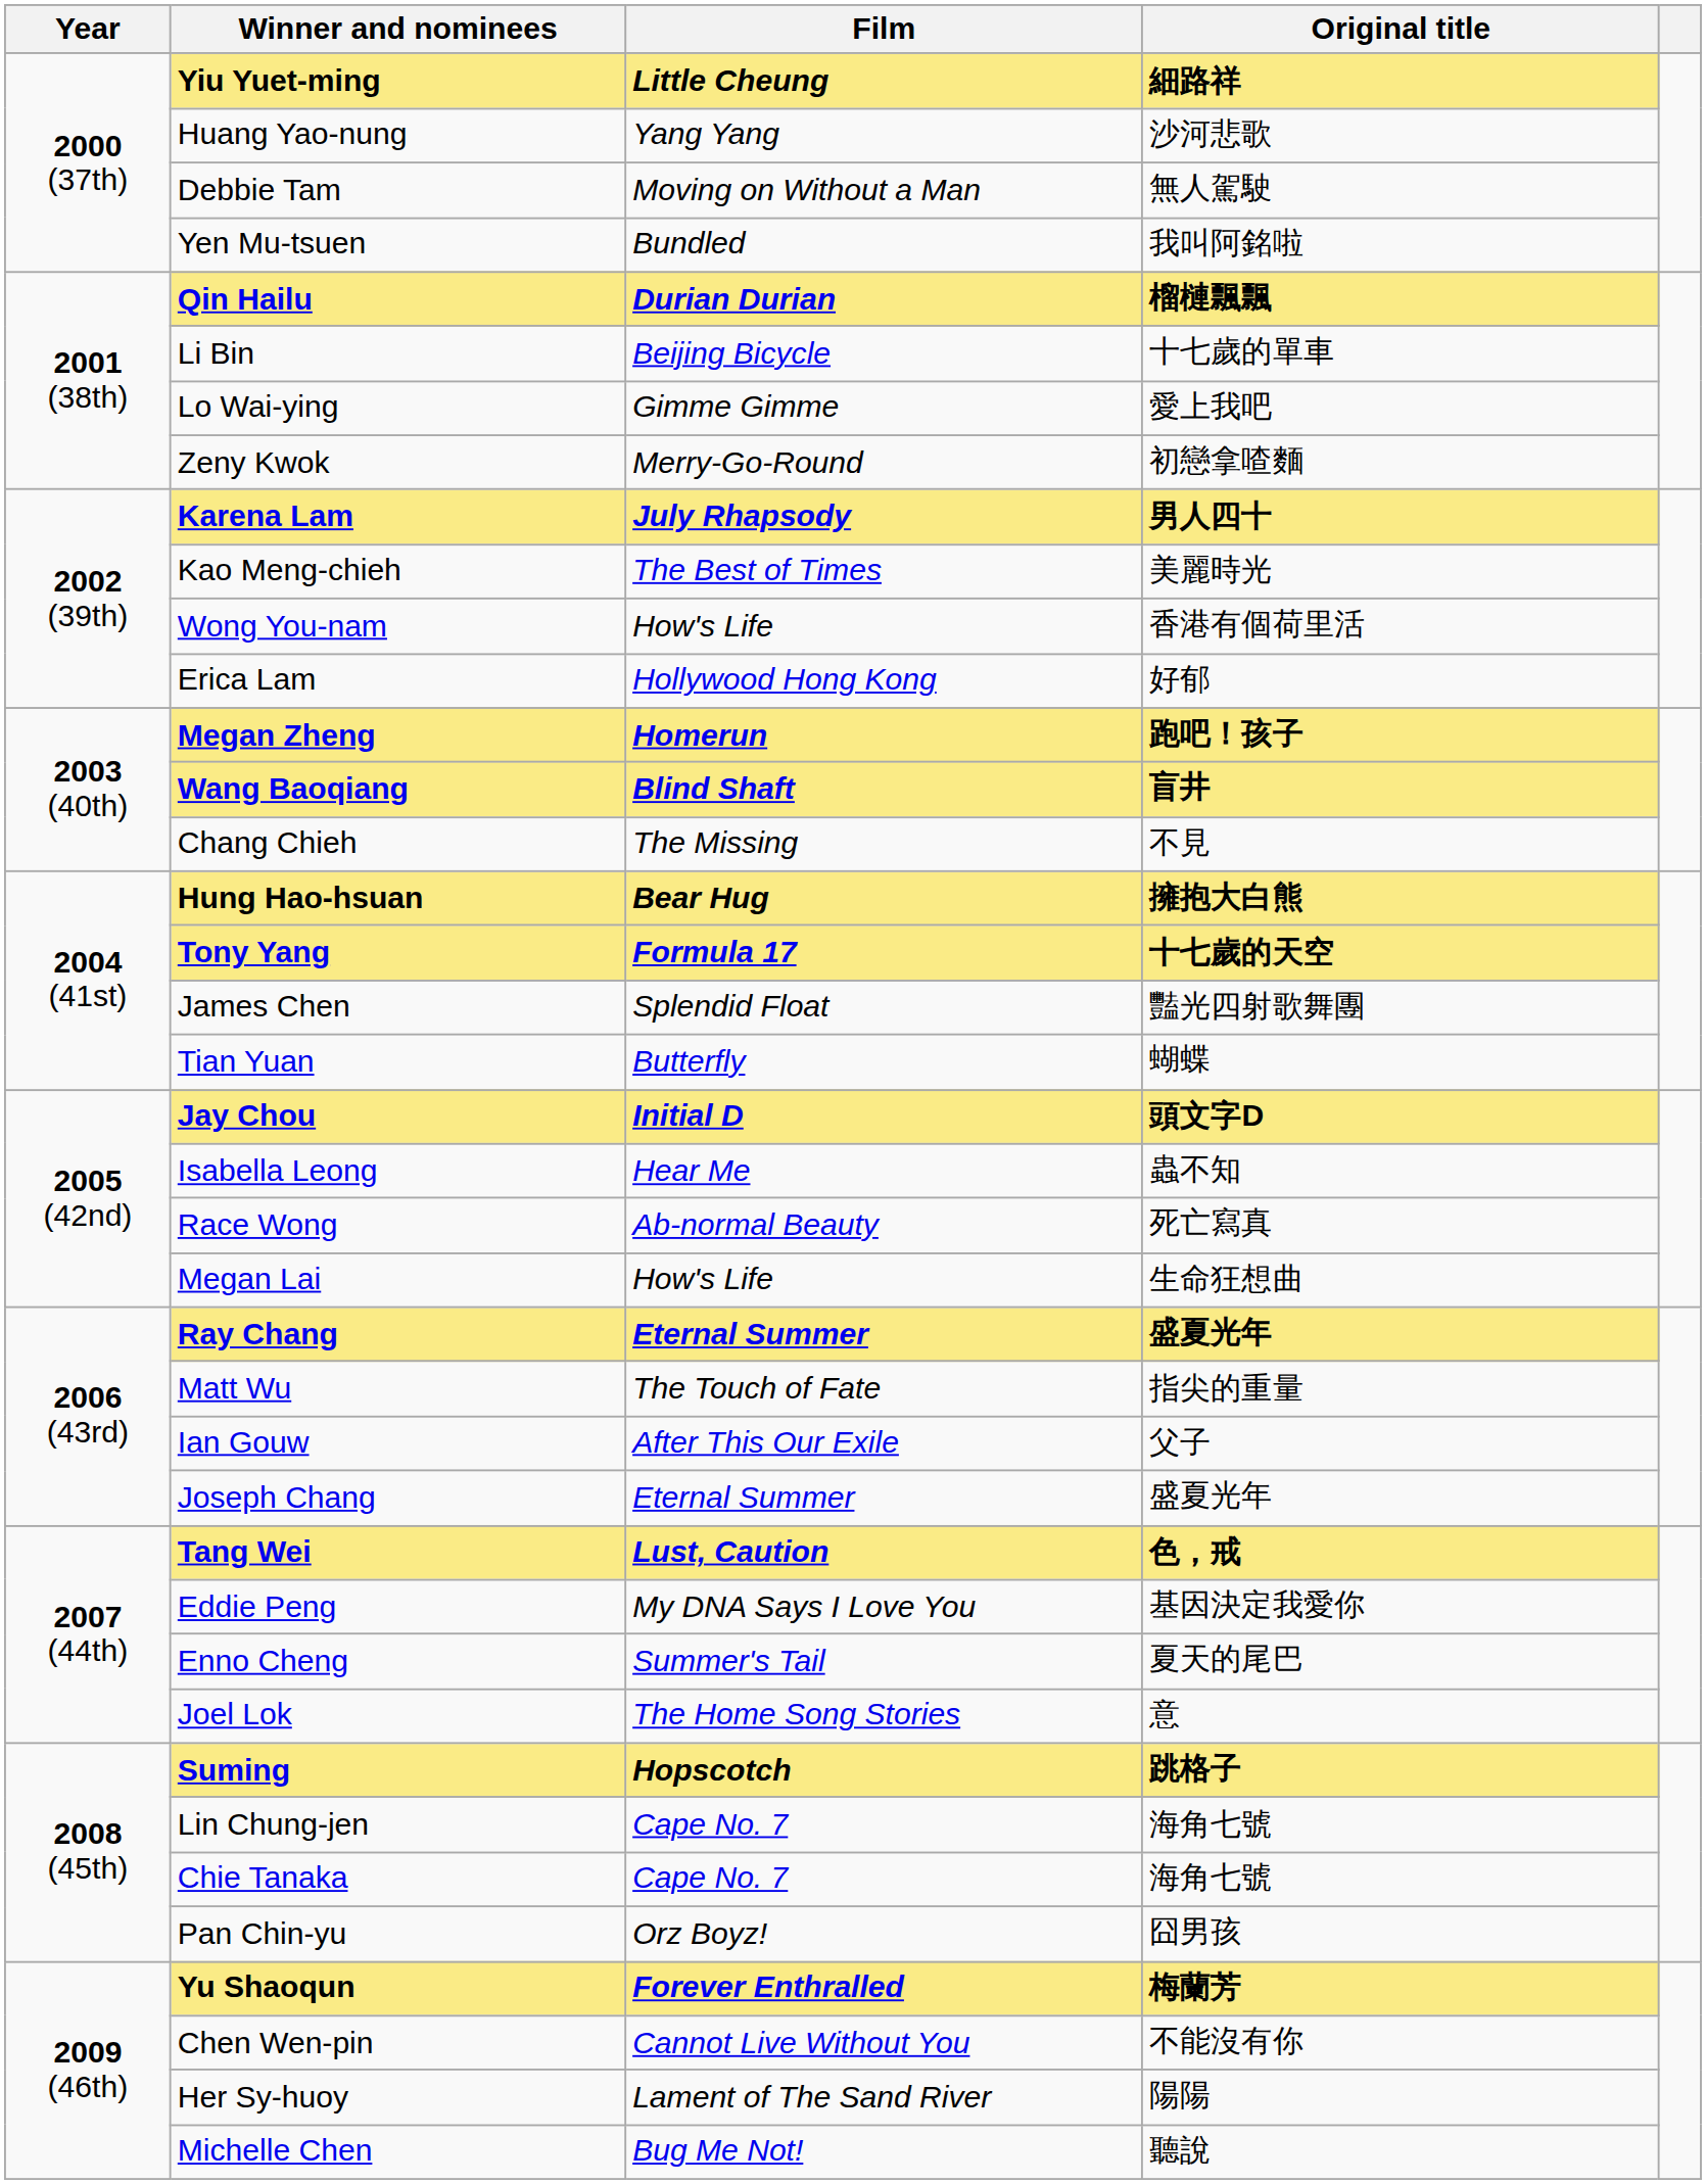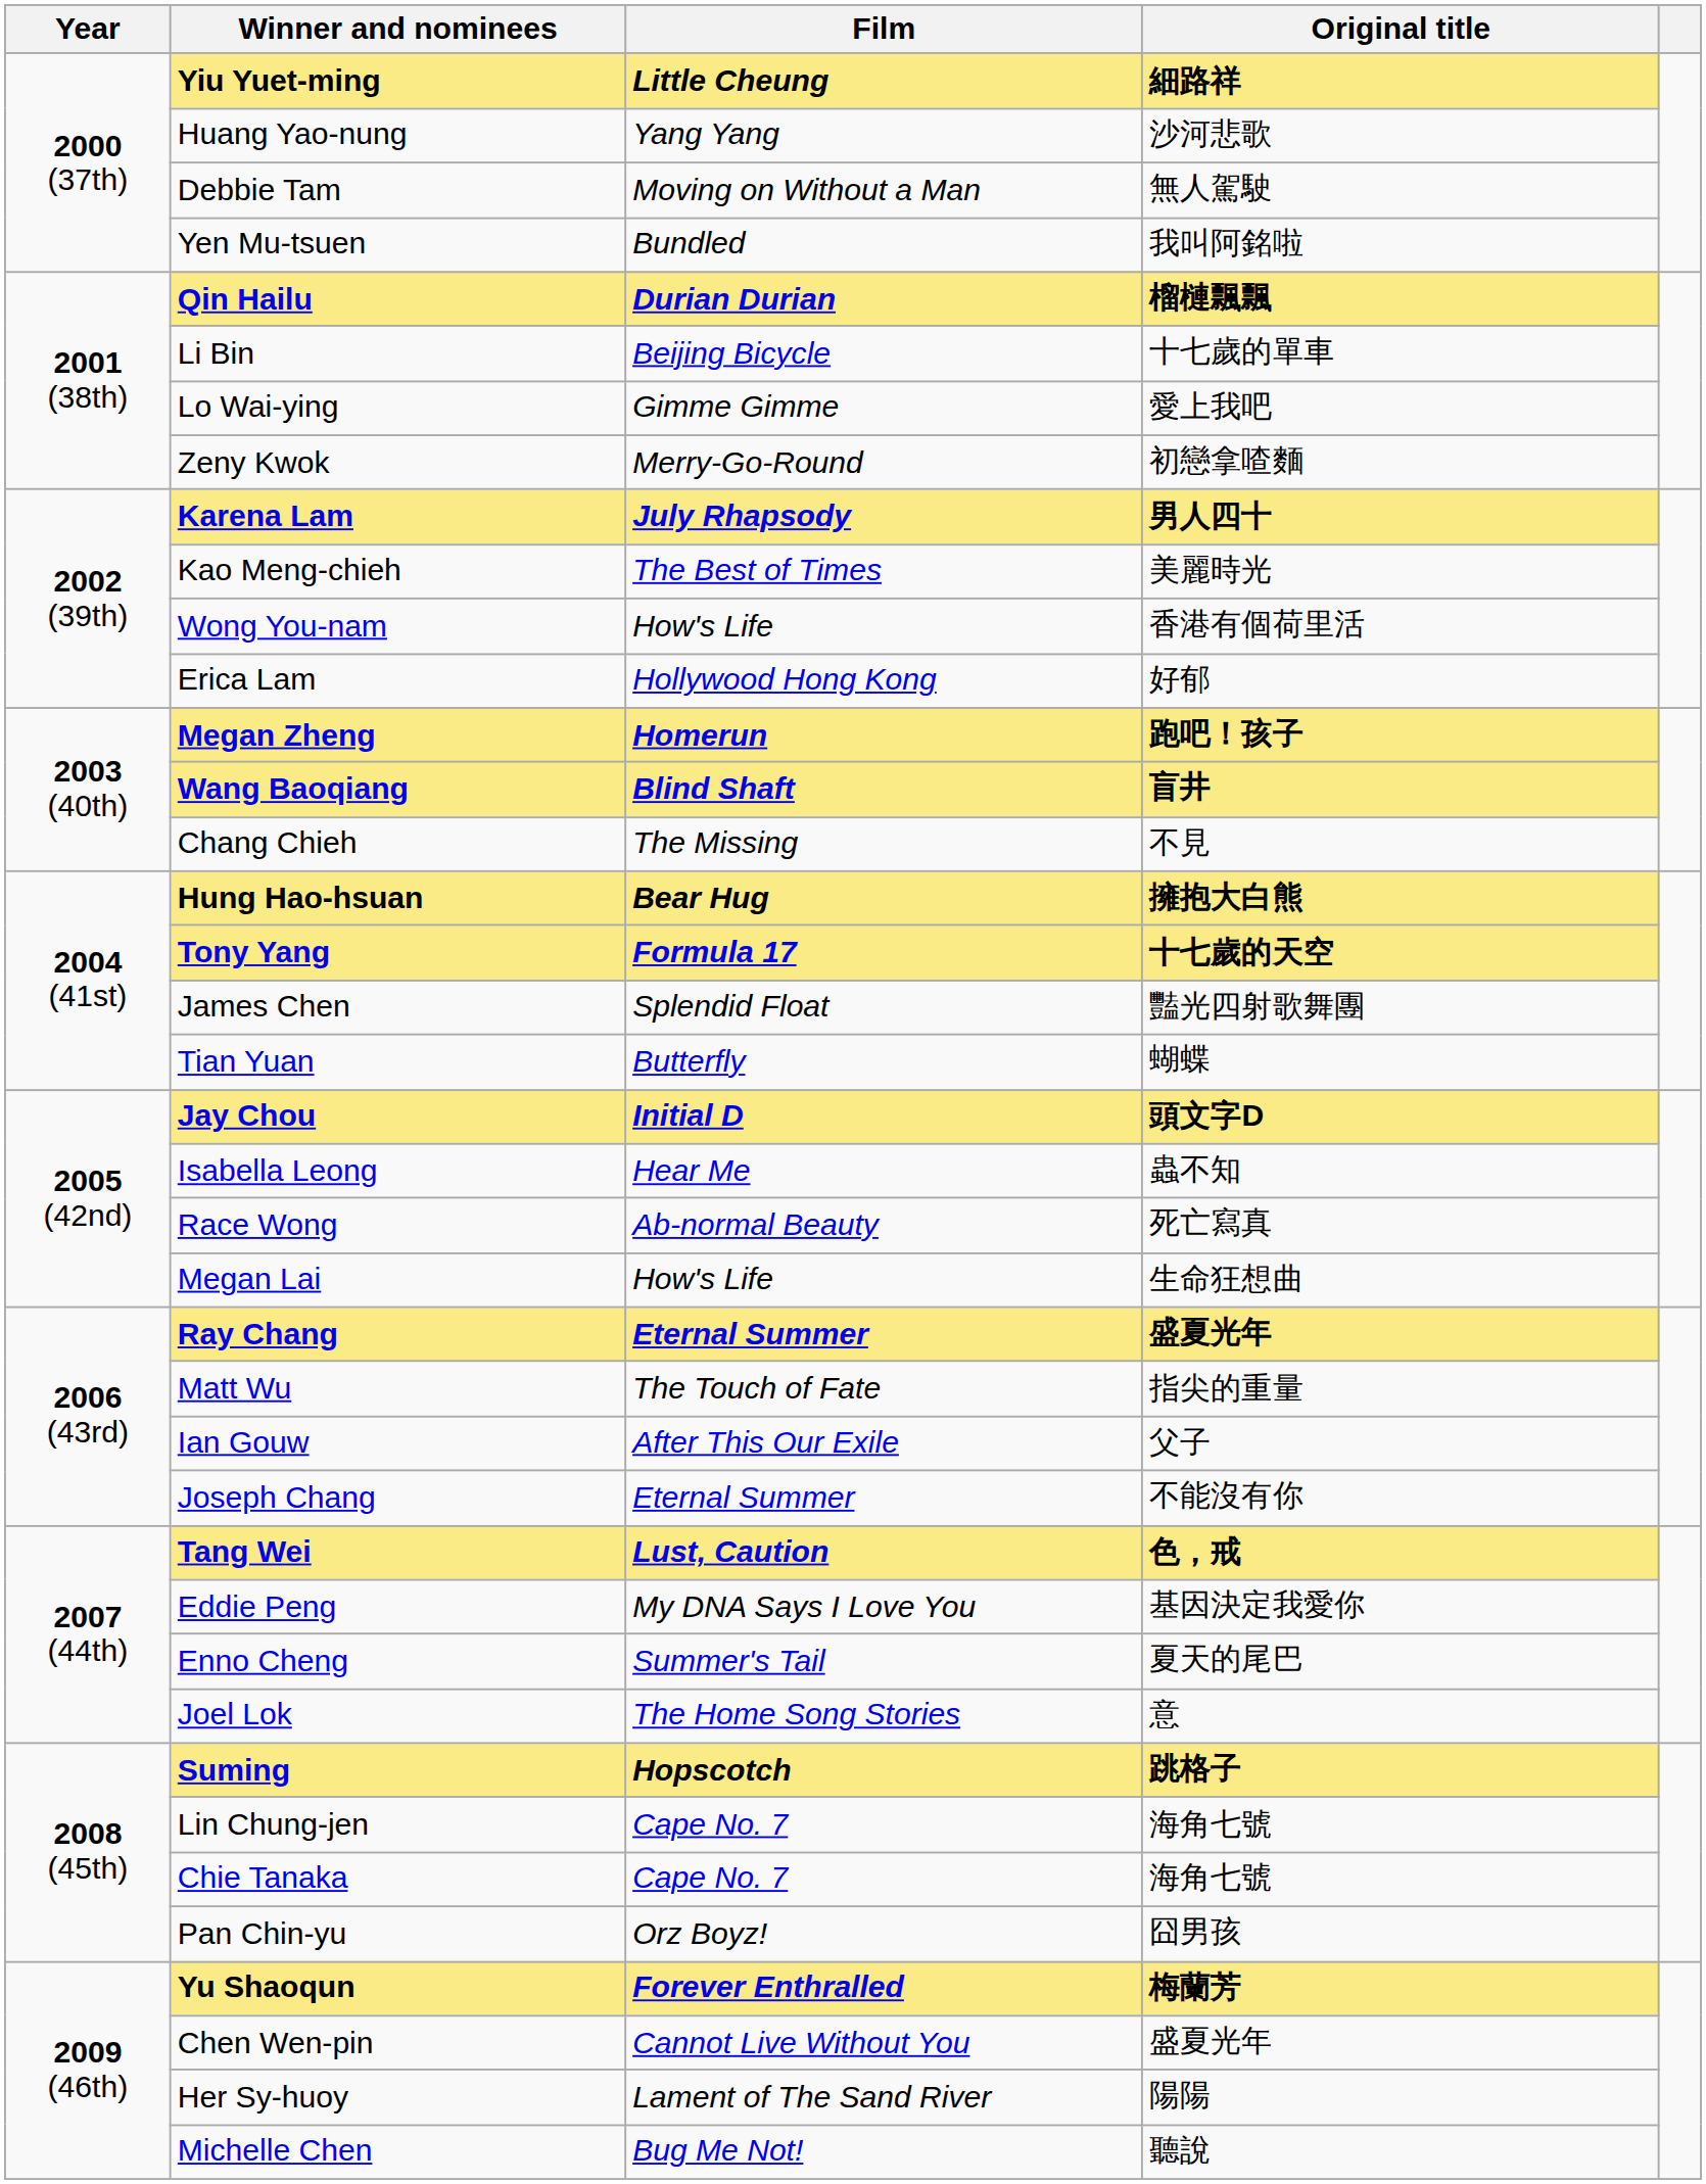 <table class="wikitable" style="width:100%;" cellpadding="5">
 <tr style="background:#bebebe;">
 <th style="width:8%;">Year</th>
 <th style="width:22%;">Winner and nominees</th>
 <th style="width:25%;">Film</th>
 <th style="width:25%;">Original title</th>
 <th style="width:2%;"></th>
 </tr>
 <tr>
 <td rowspan="4" style="text-align:center"><strong>2000</strong><br>(37th)</td>
 <td style="background:#FAEB86"><strong>Yiu Yuet-ming</strong></td>
 <td style="background:#FAEB86"><strong><em>Little Cheung</em></strong></td>
 <td style="background:#FAEB86"><strong>細路祥</strong></td>
 <td rowspan=4></td>
 </tr>
 <tr>
 <td>Huang Yao-nung</td>
 <td><em>Yang Yang</em></td>
 <td>沙河悲歌</td>
 </tr>
 <tr>
 <td>Debbie Tam</td>
 <td><em>Moving on Without a Man</em></td>
 <td>無人駕駛</td>
 </tr>
 <tr>
 <td>Yen Mu-tsuen</td>
 <td><em>Bundled</em></td>
 <td>我叫阿銘啦</td>
 </tr>
 <tr>
 <td rowspan="4" style="text-align:center"><strong>2001</strong><br>(38th)</td>
 <td style="background:#FAEB86"><strong><a href='#'>Qin Hailu</a></strong></td>
 <td style="background:#FAEB86"><strong><em><a href='#'>Durian Durian</a></em></strong></td>
 <td style="background:#FAEB86"><strong>榴槤飄飄</strong></td>
 <td rowspan=4></td>
 </tr>
 <tr>
 <td>Li Bin</td>
 <td><em><a href='#'>Beijing Bicycle</a></em></td>
 <td>十七歲的單車</td>
 </tr>
 <tr>
 <td>Lo Wai-ying</td>
 <td><em>Gimme Gimme</em></td>
 <td>愛上我吧</td>
 </tr>
 <tr>
 <td>Zeny Kwok</td>
 <td><em>Merry-Go-Round</em></td>
 <td>初戀拿喳麵</td>
 </tr>
 <tr>
 <td rowspan="4" style="text-align:center"><strong>2002</strong><br>(39th)</td>
 <td style="background:#FAEB86"><strong><a href='#'>Karena Lam</a></strong></td>
 <td style="background:#FAEB86"><strong><em><a href='#'>July Rhapsody</a></em></strong></td>
 <td style="background:#FAEB86"><strong>男人四十</strong></td>
 <td rowspan=4></td>
 </tr>
 <tr>
 <td>Kao Meng-chieh</td>
 <td><em><a href='#'>The Best of Times</a></em></td>
 <td>美麗時光</td>
 </tr>
 <tr>
 <td><a href='#'>Wong You-nam</a></td>
 <td><em>How's Life</em></td>
 <td>香港有個荷里活</td>
 </tr>
 <tr>
 <td>Erica Lam</td>
 <td><em><a href='#'>Hollywood Hong Kong</a></em></td>
 <td>好郁</td>
 </tr>
 <tr>
 <td rowspan="3" style="text-align:center"><strong>2003</strong><br>(40th)</td>
 <td style="background:#FAEB86"><strong><a href='#'>Megan Zheng</a></strong></td>
 <td style="background:#FAEB86"><strong><em><a href='#'>Homerun</a></em></strong></td>
 <td style="background:#FAEB86"><strong>跑吧！孩子</strong></td>
 <td rowspan=3></td>
 </tr>
 <tr>
 <td style="background:#FAEB86"><strong><a href='#'>Wang Baoqiang</a></strong></td>
 <td style="background:#FAEB86"><strong><em><a href='#'>Blind Shaft</a></em></strong></td>
 <td style="background:#FAEB86"><strong>盲井</strong></td>
 </tr>
 <tr>
 <td>Chang Chieh</td>
 <td><em>The Missing</em></td>
 <td>不見</td>
 </tr>
 <tr>
 <td rowspan="4" style="text-align:center"><strong>2004</strong><br>(41st)</td>
 <td style="background:#FAEB86"><strong>Hung Hao-hsuan</strong></td>
 <td style="background:#FAEB86"><strong><em>Bear Hug</em></strong></td>
 <td style="background:#FAEB86"><strong>擁抱大白熊</strong></td>
 <td rowspan=4></td>
 </tr>
 <tr>
 <td style="background:#FAEB86"><strong><a href='#'>Tony Yang</a></strong></td>
 <td style="background:#FAEB86"><strong><em><a href='#'>Formula 17</a></em></strong></td>
 <td style="background:#FAEB86"><strong>十七歲的天空</strong></td>
 </tr>
 <tr>
 <td>James Chen</td>
 <td><em>Splendid Float</em></td>
 <td>豔光四射歌舞團</td>
 </tr>
 <tr>
 <td><a href='#'>Tian Yuan</a></td>
 <td><em><a href='#'>Butterfly</a></em></td>
 <td>蝴蝶</td>
 </tr>
 <tr>
 <td rowspan="4" style="text-align:center"><strong>2005</strong><br>(42nd)</td>
 <td style="background:#FAEB86"><strong><a href='#'>Jay Chou</a></strong></td>
 <td style="background:#FAEB86"><strong><em><a href='#'>Initial D</a></em></strong></td>
 <td style="background:#FAEB86"><strong>頭文字D</strong></td>
 <td rowspan=4></td>
 </tr>
 <tr>
 <td><a href='#'>Isabella Leong</a></td>
 <td><em><a href='#'>Hear Me</a></em></td>
 <td>蟲不知</td>
 </tr>
 <tr>
 <td><a href='#'>Race Wong</a></td>
 <td><em><a href='#'>Ab-normal Beauty</a></em></td>
 <td>死亡寫真</td>
 </tr>
 <tr>
 <td><a href='#'>Megan Lai</a></td>
 <td><em>How's Life</em></td>
 <td>生命狂想曲</td>
 </tr>
 <tr>
 <td rowspan="4" style="text-align:center"><strong>2006</strong><br>(43rd)</td>
 <td style="background:#FAEB86"><strong><a href='#'>Ray Chang</a></strong></td>
 <td style="background:#FAEB86"><strong><em><a href='#'>Eternal Summer</a></em></strong></td>
 <td style="background:#FAEB86"><strong>盛夏光年</strong></td>
 <td rowspan=4></td>
 </tr>
 <tr>
 <td><a href='#'>Matt Wu</a></td>
 <td><em>The Touch of Fate</em></td>
 <td>指尖的重量</td>
 </tr>
 <tr>
 <td><a href='#'>Ian Gouw</a></td>
 <td><em><a href='#'>After This Our Exile</a></em></td>
 <td>父子</td>
 </tr>
 <tr>
 <td><a href='#'>Joseph Chang</a></td>
 <td><em><a href='#'>Eternal Summer</a></em></td>
-<td>盛夏光年</td>
+<td>不能沒有你</td>
 </tr>
 <tr>
 <td rowspan="4" style="text-align:center"><strong>2007</strong><br>(44th)</td>
 <td style="background:#FAEB86"><strong><a href='#'>Tang Wei</a></strong></td>
 <td style="background:#FAEB86"><strong><em><a href='#'>Lust, Caution</a></em></strong></td>
 <td style="background:#FAEB86"><strong>色，戒</strong></td>
 <td rowspan=4></td>
 </tr>
 <tr>
 <td><a href='#'>Eddie Peng</a></td>
 <td><em>My DNA Says I Love You</em></td>
 <td>基因決定我愛你</td>
 </tr>
 <tr>
 <td><a href='#'>Enno Cheng</a></td>
 <td><em><a href='#'>Summer's Tail</a></em></td>
 <td>夏天的尾巴</td>
 </tr>
 <tr>
 <td><a href='#'>Joel Lok</a></td>
 <td><em><a href='#'>The Home Song Stories</a></em></td>
 <td>意</td>
 </tr>
 <tr>
 <td rowspan="4" style="text-align:center"><strong>2008</strong><br>(45th)</td>
 <td style="background:#FAEB86"><strong><a href='#'>Suming</a></strong></td>
 <td style="background:#FAEB86"><strong><em>Hopscotch</em></strong></td>
 <td style="background:#FAEB86"><strong>跳格子</strong></td>
 <td rowspan=4></td>
 </tr>
 <tr>
 <td>Lin Chung-jen</td>
 <td><em><a href='#'>Cape No. 7</a></em></td>
 <td>海角七號</td>
 </tr>
 <tr>
 <td><a href='#'>Chie Tanaka</a></td>
 <td><em><a href='#'>Cape No. 7</a></em></td>
 <td>海角七號</td>
 </tr>
 <tr>
 <td>Pan Chin-yu</td>
 <td><em>Orz Boyz!</em></td>
 <td>囧男孩</td>
 </tr>
 <tr>
 <td rowspan="4" style="text-align:center"><strong>2009</strong><br>(46th)</td>
 <td style="background:#FAEB86"><strong>Yu Shaoqun</strong></td>
 <td style="background:#FAEB86"><strong><em><a href='#'>Forever Enthralled</a></em></strong></td>
 <td style="background:#FAEB86"><strong>梅蘭芳</strong></td>
 <td rowspan=4></td>
 </tr>
 <tr>
 <td>Chen Wen-pin</td>
 <td><em><a href='#'>Cannot Live Without You</a></em></td>
-<td>不能沒有你</td>
+<td>盛夏光年</td>
 </tr>
 <tr>
 <td>Her Sy-huoy</td>
 <td><em>Lament of The Sand River</em></td>
 <td>陽陽</td>
 </tr>
 <tr>
 <td><a href='#'>Michelle Chen</a></td>
 <td><em><a href='#'>Bug Me Not!</a></em></td>
 <td>聽說</td>
 </tr>
 </table>
